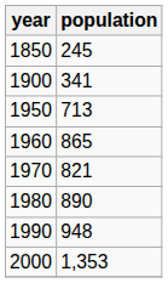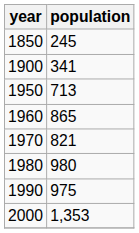 <table class="wikitable">
 <tr>
 <th>year</th>
 <th>population</th>
 </tr>
 <tr>
 <td>1850</td>
 <td>245</td>
 </tr>
 <tr>
 <td>1900</td>
 <td>341</td>
 </tr>
 <tr>
 <td>1950</td>
 <td>713</td>
 </tr>
 <tr>
 <td>1960</td>
 <td>865</td>
 </tr>
 <tr>
 <td>1970</td>
 <td>821</td>
 </tr>
 <tr>
 <td>1980</td>
-<td>890</td>
+<td>980</td>
 </tr>
 <tr>
 <td>1990</td>
-<td>948</td>
+<td>975</td>
 </tr>
 <tr>
 <td>2000</td>
 <td>1,353</td>
 </tr>
 <tr>
 </tr>
 </table>
